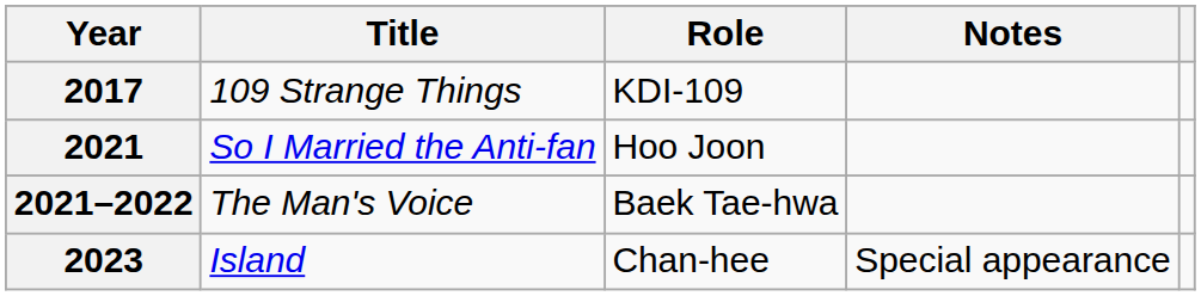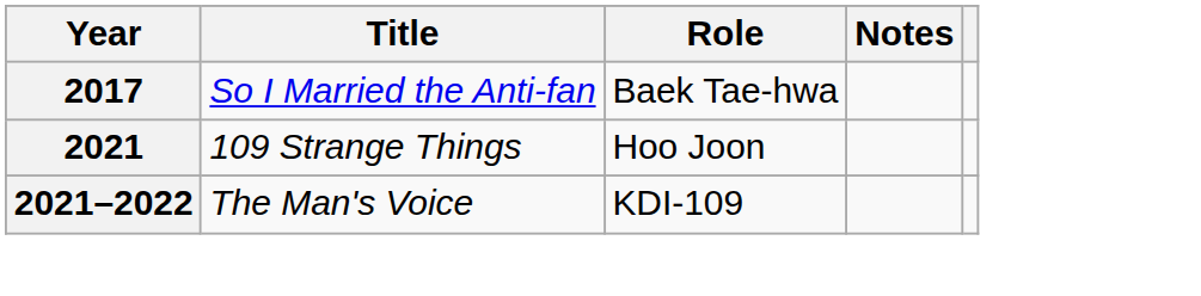 <table class="wikitable plainrowheaders">
 <tr>
 <th scope="col">Year</th>
 <th scope="col">Title</th>
 <th scope="col">Role</th>
 <th scope="col">Notes</th>
 <th scope="col" class="unsortable"></th>
 </tr>
 <tr>
 <th scope="row">2017</th>
-<td><em>109 Strange Things</em></td>
-<td>KDI-109</td>
+<td><em><a href='#'>So I Married the Anti-fan</a></em></td>
+<td>Baek Tae-hwa</td>
 <td></td>
 <td style="text-align:center"></td>
 </tr>
 <tr>
 <th scope="row">2021</th>
-<td><em><a href='#'>So I Married the Anti-fan</a></em></td>
+<td><em>109 Strange Things</em></td>
 <td>Hoo Joon</td>
 <td></td>
 <td style="text-align:center"></td>
 </tr>
 <tr>
 <th scope="row">2021–2022</th>
 <td><em>The Man's Voice</em></td>
-<td>Baek Tae-hwa</td>
+<td>KDI-109</td>
 <td></td>
 <td style="text-align:center"></td>
 </tr>
-<tr>
-<th scope="row">2023</th>
-<td><em><a href='#'>Island</a></em></td>
-<td>Chan-hee</td>
-<td>Special appearance</td>
-<td style="text-align:center"></td>
-</tr>
 </table>
